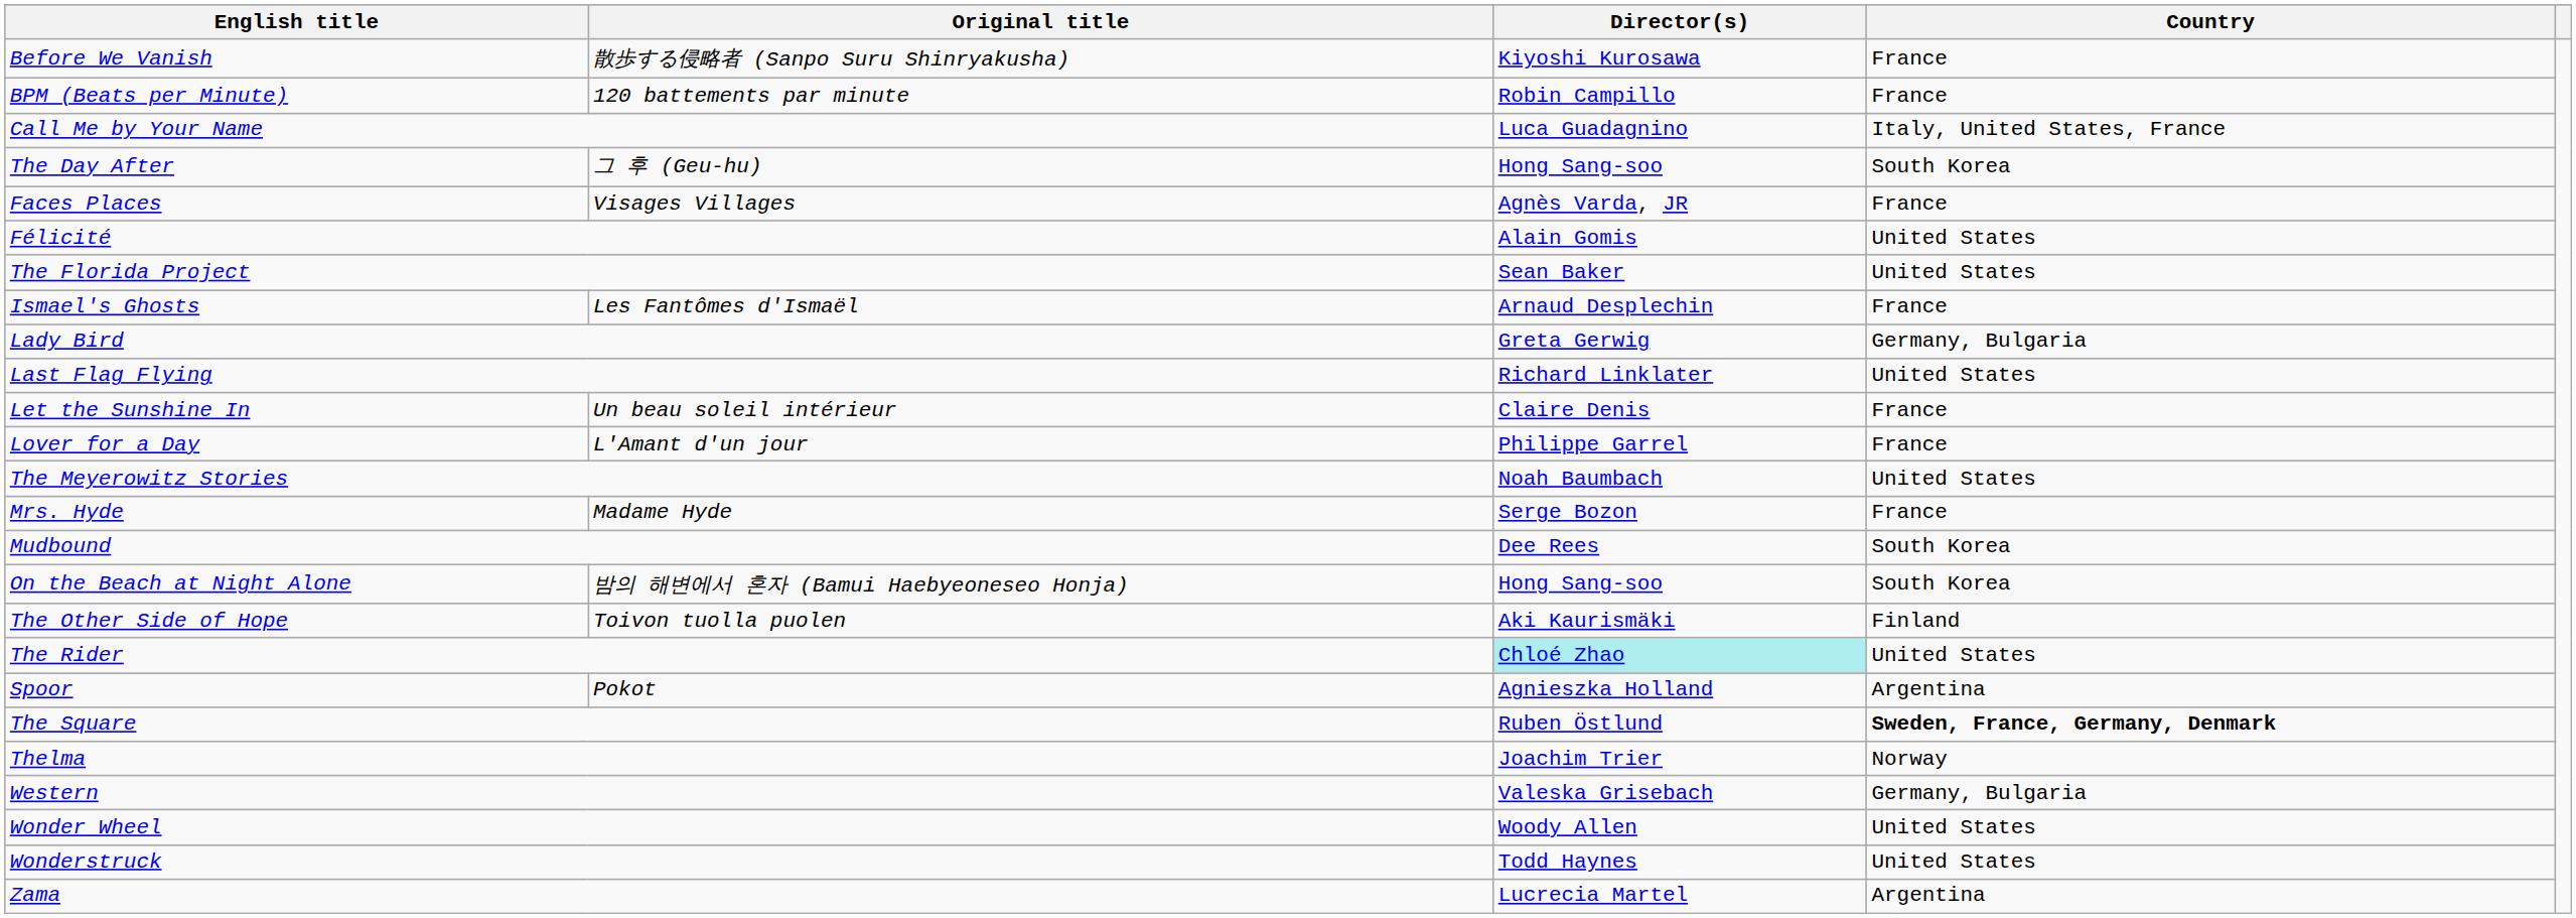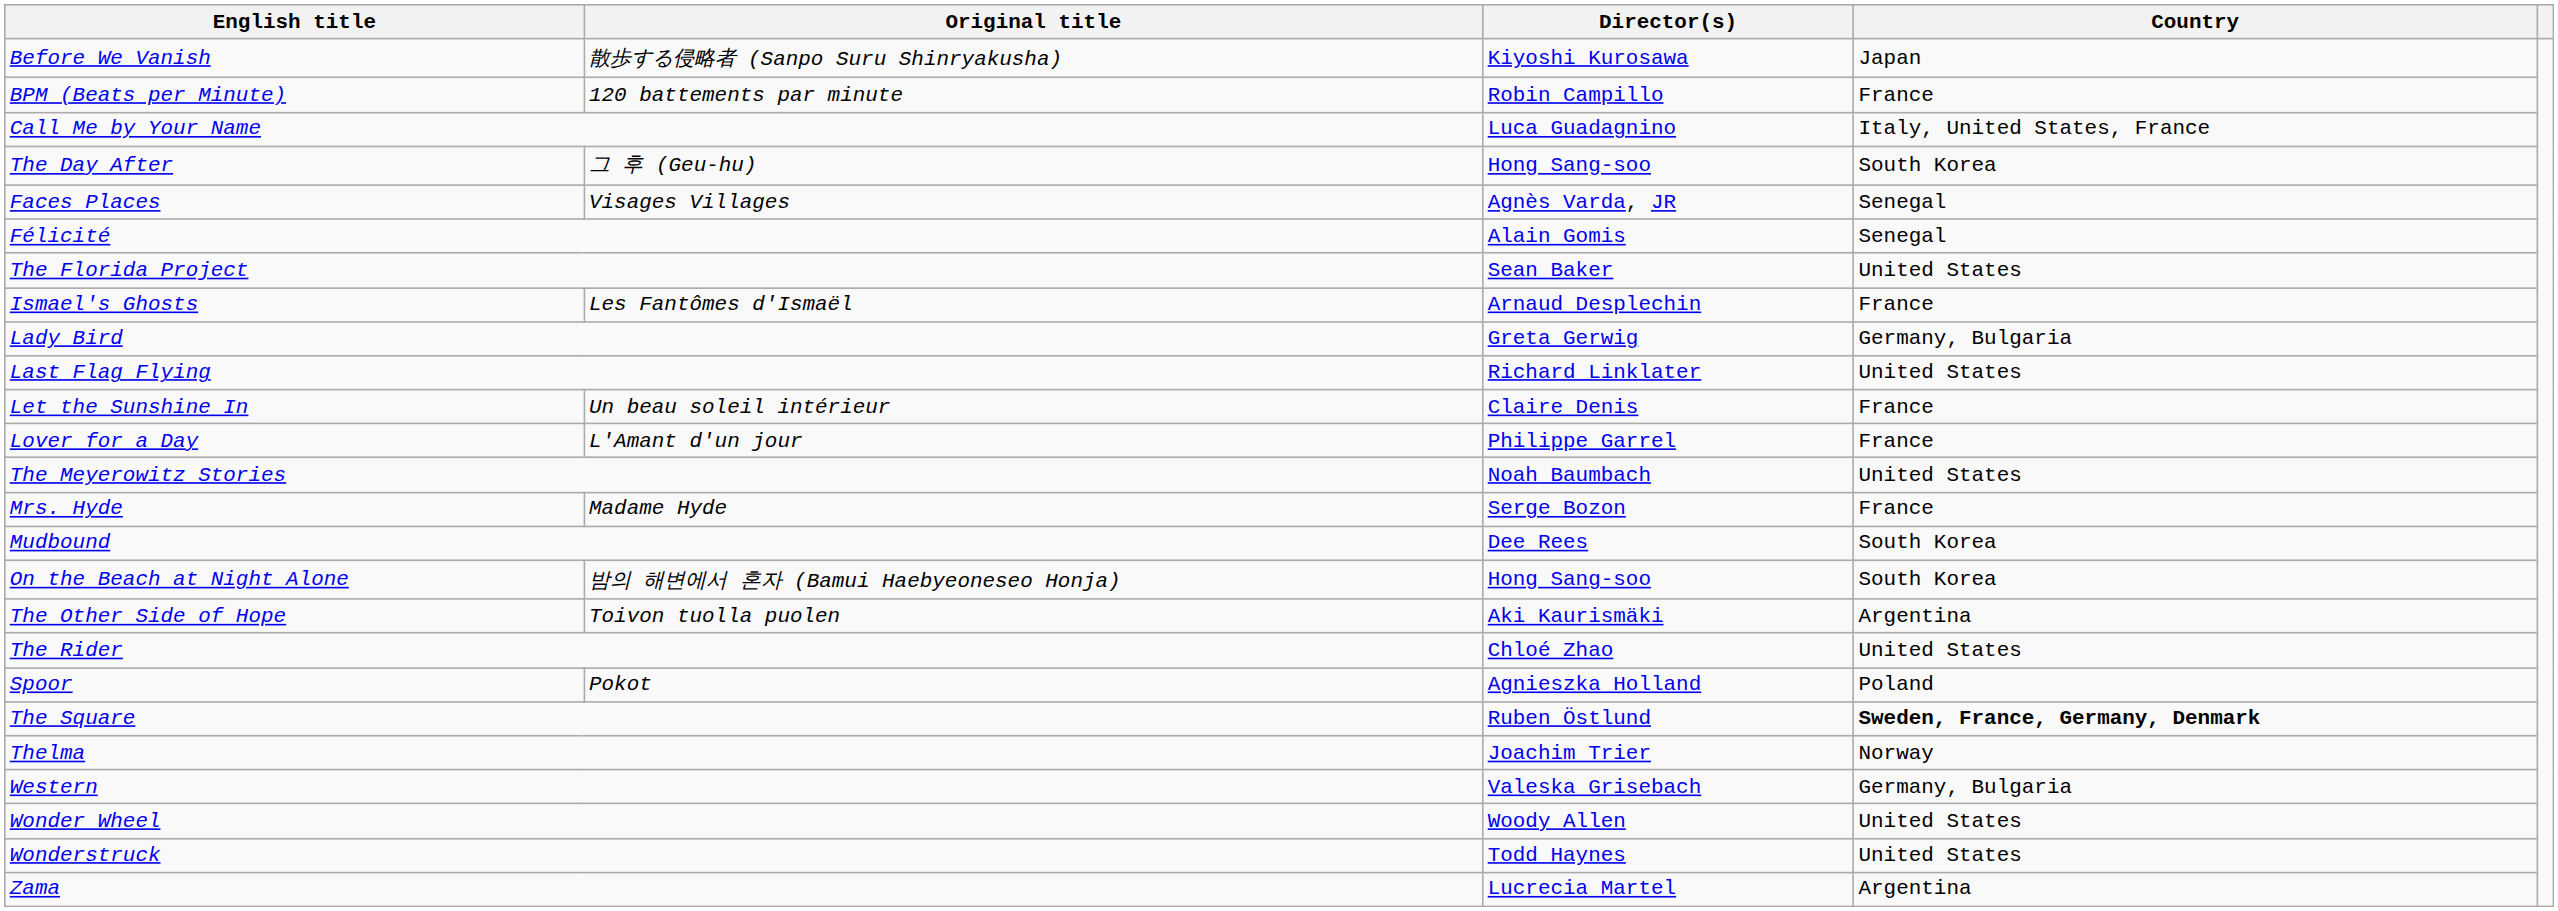 <table class="wikitable" width="100%">
 <tr>
 <th>English title</th>
 <th>Original title</th>
 <th>Director(s)</th>
 <th>Country</th>
 <th></th>
 </tr>
 <tr>
 <td><em><a href='#'>Before We Vanish</a></em></td>
 <td><em>散歩する侵略者 (Sanpo Suru Shinryakusha)</em></td>
 <td><a href='#'>Kiyoshi Kurosawa</a></td>
-<td>France</td>
+<td>Japan</td>
 <td rowspan=25></td>
 </tr>
 <tr>
 <td><em><a href='#'>BPM (Beats per Minute)</a></em></td>
 <td><em>120 battements par minute</em></td>
 <td><a href='#'>Robin Campillo</a></td>
 <td>France</td>
 </tr>
 <tr>
 <td colspan=2><em><a href='#'>Call Me by Your Name</a></em></td>
 <td><a href='#'>Luca Guadagnino</a></td>
 <td>Italy, United States, France</td>
 </tr>
 <tr>
 <td><em><a href='#'>The Day After</a></em></td>
 <td><em>그 후 (Geu-hu)</em></td>
 <td><a href='#'>Hong Sang-soo</a></td>
 <td>South Korea</td>
 </tr>
 <tr>
 <td><em><a href='#'>Faces Places</a></em></td>
 <td><em>Visages Villages</em></td>
 <td><a href='#'>Agnès Varda</a>, <a href='#'>JR</a></td>
-<td>France</td>
+<td>Senegal</td>
 </tr>
 <tr>
 <td colspan=2><em><a href='#'>Félicité</a></em></td>
 <td><a href='#'>Alain Gomis</a></td>
-<td>United States</td>
+<td>Senegal</td>
 </tr>
 <tr>
 <td colspan=2><em><a href='#'>The Florida Project</a></em></td>
 <td><a href='#'>Sean Baker</a></td>
 <td>United States</td>
 </tr>
 <tr>
 <td><em><a href='#'>Ismael's Ghosts</a></em></td>
 <td><em>Les Fantômes d'Ismaël</em></td>
 <td><a href='#'>Arnaud Desplechin</a></td>
 <td>France</td>
 </tr>
 <tr>
 <td colspan=2><em><a href='#'>Lady Bird</a></em></td>
 <td><a href='#'>Greta Gerwig</a></td>
 <td>Germany, Bulgaria</td>
 </tr>
 <tr>
 <td colspan=2><em><a href='#'>Last Flag Flying</a></em></td>
 <td><a href='#'>Richard Linklater</a></td>
 <td>United States</td>
 </tr>
 <tr>
 <td><em><a href='#'>Let the Sunshine In</a></em></td>
 <td><em>Un beau soleil intérieur</em></td>
 <td><a href='#'>Claire Denis</a></td>
 <td>France</td>
 </tr>
 <tr>
 <td><em><a href='#'>Lover for a Day</a></em></td>
 <td><em>L'Amant d'un jour</em></td>
 <td><a href='#'>Philippe Garrel</a></td>
 <td>France</td>
 </tr>
 <tr>
 <td colspan=2><em><a href='#'>The Meyerowitz Stories</a></em></td>
 <td><a href='#'>Noah Baumbach</a></td>
 <td>United States</td>
 </tr>
 <tr>
 <td><em><a href='#'>Mrs. Hyde</a></em></td>
 <td><em>Madame Hyde</em></td>
 <td><a href='#'>Serge Bozon</a></td>
 <td>France</td>
 </tr>
 <tr>
 <td colspan=2><em><a href='#'>Mudbound</a></em></td>
 <td><a href='#'>Dee Rees</a></td>
 <td>South Korea</td>
 </tr>
 <tr>
 <td><em><a href='#'>On the Beach at Night Alone</a></em></td>
 <td><em>밤의 해변에서 혼자 (Bamui Haebyeoneseo Honja)</em></td>
 <td><a href='#'>Hong Sang-soo</a></td>
 <td>South Korea</td>
 </tr>
 <tr>
 <td><em><a href='#'>The Other Side of Hope</a></em></td>
 <td><em>Toivon tuolla puolen</em></td>
 <td><a href='#'>Aki Kaurismäki</a></td>
-<td>Finland</td>
+<td>Argentina</td>
 </tr>
 <tr>
 <td colspan=2><em><a href='#'>The Rider</a></em></td>
-<td style="background: paleturquoise;"><a href='#'>Chloé Zhao</a></td>
+<td><a href='#'>Chloé Zhao</a></td>
 <td>United States</td>
 </tr>
 <tr>
 <td><em><a href='#'>Spoor</a></em></td>
 <td><em>Pokot</em></td>
 <td><a href='#'>Agnieszka Holland</a></td>
-<td>Argentina</td>
+<td>Poland</td>
 </tr>
 <tr>
 <td colspan=2><em><a href='#'>The Square</a></em></td>
 <td><a href='#'>Ruben Östlund</a></td>
 <td><strong>Sweden, France, Germany, Denmark</strong></td>
 </tr>
 <tr>
 <td colspan=2><em><a href='#'>Thelma</a></em></td>
 <td><a href='#'>Joachim Trier</a></td>
 <td>Norway</td>
 </tr>
 <tr>
 <td colspan=2><em><a href='#'>Western</a></em></td>
 <td><a href='#'>Valeska Grisebach</a></td>
 <td>Germany, Bulgaria</td>
 </tr>
 <tr>
 <td colspan=2><em><a href='#'>Wonder Wheel</a></em></td>
 <td><a href='#'>Woody Allen</a></td>
 <td>United States</td>
 </tr>
 <tr>
 <td colspan=2><em><a href='#'>Wonderstruck</a></em></td>
 <td><a href='#'>Todd Haynes</a></td>
 <td>United States</td>
 </tr>
 <tr>
 <td colspan=2><em><a href='#'>Zama</a></em></td>
 <td><a href='#'>Lucrecia Martel</a></td>
 <td>Argentina</td>
 </tr>
 </table>
